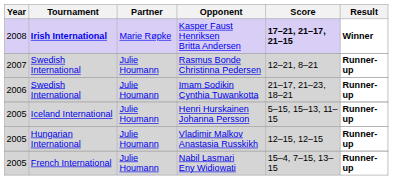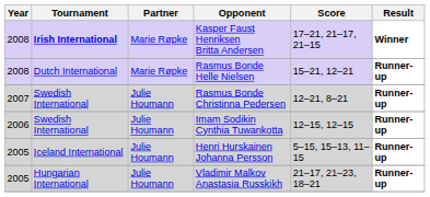 <table class="sortable wikitable" style="font-size: 90%;">
 <tr>
 <th>Year</th>
 <th>Tournament</th>
 <th>Partner</th>
 <th>Opponent</th>
 <th>Score</th>
 <th>Result</th>
 </tr>
 <tr style="background:#D8CEF6">
 <td align="center">2008</td>
 <td align="left"><strong><a href='#'>Irish International</a></strong></td>
 <td align="left"> <a href='#'>Marie Røpke</a></td>
 <td align="left"> <a href='#'>Kasper Faust Henriksen</a> <br>  <a href='#'>Britta Andersen</a></td>
-<td align="left"><strong>17–21, 21–17, 21–15</strong></td>
+<td align="left">17–21, 21–17, 21–15</td>
 <td style="text-align:left; background:white"> <strong>Winner</strong></td>
 </tr>
 <tr>
+</tr>
+<tr style="background:#D8CEF6">
+<td align="center">2008</td>
+<td align="left"><a href='#'>Dutch International</a></td>
+<td align="left"> <a href='#'>Marie Røpke</a></td>
+<td align="left"> <a href='#'>Rasmus Bonde</a> <br>  <a href='#'>Helle Nielsen</a></td>
+<td align="left">15–21, 12–21</td>
+<td style="text-align:left; background:white"> <strong>Runner-up</strong></td>
 </tr>
 <tr>
 </tr>
 <tr style="background:#D5D5D5">
 <td align="center">2007</td>
 <td align="left"><a href='#'>Swedish International</a></td>
 <td align="left"> <a href='#'>Julie Houmann</a></td>
 <td align="left"> <a href='#'>Rasmus Bonde</a> <br>  <a href='#'>Christinna Pedersen</a></td>
 <td align="left">12–21, 8–21</td>
 <td style="text-align:left; background:white"> <strong>Runner-up</strong></td>
 </tr>
 <tr>
 </tr>
 <tr style="background:#D5D5D5">
 <td align="center">2006</td>
 <td align="left"><a href='#'>Swedish International</a></td>
 <td align="left"> <a href='#'>Julie Houmann</a></td>
 <td align="left"> <a href='#'>Imam Sodikin</a> <br>  <a href='#'>Cynthia Tuwankotta</a></td>
-<td align="left">21–17, 21–23, 18–21</td>
+<td align="left">12–15, 12–15</td>
 <td style="text-align:left; background:white"> <strong>Runner-up</strong></td>
 </tr>
 <tr>
 </tr>
 <tr style="background:#D5D5D5">
 <td align="center">2005</td>
 <td align="left"><a href='#'>Iceland International</a></td>
 <td align="left"> <a href='#'>Julie Houmann</a></td>
 <td align="left"> <a href='#'>Henri Hurskainen</a> <br>  <a href='#'>Johanna Persson</a></td>
 <td align="left">5–15, 15–13, 11–15</td>
 <td style="text-align:left; background:white"> <strong>Runner-up</strong></td>
 </tr>
 <tr>
 </tr>
 <tr style="background:#D5D5D5">
 <td align="center">2005</td>
 <td align="left"><a href='#'>Hungarian International</a></td>
 <td align="left"> <a href='#'>Julie Houmann</a></td>
 <td align="left"> <a href='#'>Vladimir Malkov</a> <br>  <a href='#'>Anastasia Russkikh</a></td>
-<td align="left">12–15, 12–15</td>
+<td align="left">21–17, 21–23, 18–21</td>
 <td style="text-align:left; background:white"> <strong>Runner-up</strong></td>
 </tr>
 <tr>
 </tr>
-<tr style="background:#D5D5D5">
-<td align="center">2005</td>
-<td align="left"><a href='#'>French International</a></td>
-<td align="left"> <a href='#'>Julie Houmann</a></td>
-<td align="left"> <a href='#'>Nabil Lasmari</a> <br>  <a href='#'>Eny Widiowati</a></td>
-<td align="left">15–4, 7–15, 13–15</td>
-<td style="text-align:left; background:white"> <strong>Runner-up</strong></td>
-</tr>
 </table>
